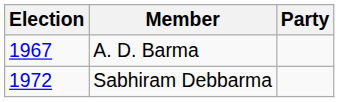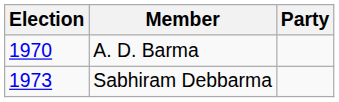 <table class="wikitable sortable">
 <tr>
 <th>Election</th>
 <th>Member</th>
 <th colspan=2>Party</th>
 </tr>
 <tr>
-<td><a href='#'>1967</a></td>
+<td><a href='#'>1970</a></td>
 <td>A. D. Barma</td>
 <td></td>
 </tr>
 <tr>
-<td><a href='#'>1972</a></td>
+<td><a href='#'>1973</a></td>
 <td>Sabhiram Debbarma</td>
 </tr>
 </table>
